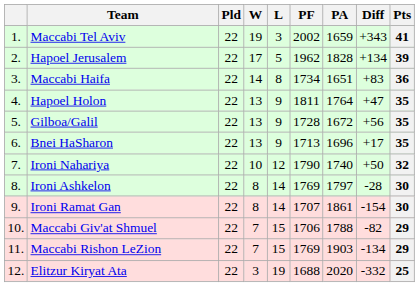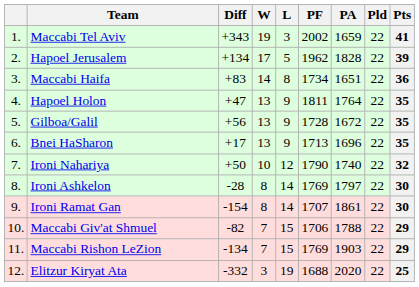 <table class="wikitable sortable" style="text-align:center">
 <tr>
 <th width=15></th>
 <th width=220>Team</th>
-<th width=20>Pld</th>
+<th width=30>Diff</th>
 <th width=20>W</th>
 <th width=20>L</th>
 <th width=20>PF</th>
 <th width=20>PA</th>
-<th width=30>Diff</th>
+<th width=20>Pld</th>
 <th width=20>Pts</th>
 </tr>
 <tr bgcolor="#ddffdd">
 <td>1.</td>
 <td align=left><a href='#'>Maccabi Tel Aviv</a></td>
-<td>22</td>
+<td>+343</td>
 <td>19</td>
 <td>3</td>
 <td>2002</td>
 <td>1659</td>
-<td>+343</td>
+<td>22</td>
 <th>41</th>
 </tr>
 <tr bgcolor="#ddffdd">
 <td>2.</td>
 <td align=left><a href='#'>Hapoel Jerusalem</a></td>
-<td>22</td>
+<td>+134</td>
 <td>17</td>
 <td>5</td>
 <td>1962</td>
 <td>1828</td>
-<td>+134</td>
+<td>22</td>
 <th>39</th>
 </tr>
 <tr bgcolor="#ddffdd">
 <td>3.</td>
 <td align=left><a href='#'>Maccabi Haifa</a></td>
-<td>22</td>
+<td>+83</td>
 <td>14</td>
 <td>8</td>
 <td>1734</td>
 <td>1651</td>
-<td>+83</td>
+<td>22</td>
 <th>36</th>
 </tr>
 <tr bgcolor="#ddffdd">
 <td>4.</td>
 <td align=left><a href='#'>Hapoel Holon</a></td>
-<td>22</td>
+<td>+47</td>
 <td>13</td>
 <td>9</td>
 <td>1811</td>
 <td>1764</td>
-<td>+47</td>
+<td>22</td>
 <th>35</th>
 </tr>
 <tr bgcolor="#ddffdd">
 <td>5.</td>
 <td align=left><a href='#'>Gilboa/Galil</a></td>
-<td>22</td>
+<td>+56</td>
 <td>13</td>
 <td>9</td>
 <td>1728</td>
 <td>1672</td>
-<td>+56</td>
+<td>22</td>
 <th>35</th>
 </tr>
 <tr bgcolor="#ddffdd">
 <td>6.</td>
 <td align=left><a href='#'>Bnei HaSharon</a></td>
-<td>22</td>
+<td>+17</td>
 <td>13</td>
 <td>9</td>
 <td>1713</td>
 <td>1696</td>
-<td>+17</td>
+<td>22</td>
 <th>35</th>
 </tr>
 <tr bgcolor="#ddffdd">
 <td>7.</td>
 <td align=left><a href='#'>Ironi Nahariya</a></td>
-<td>22</td>
+<td>+50</td>
 <td>10</td>
 <td>12</td>
 <td>1790</td>
 <td>1740</td>
-<td>+50</td>
+<td>22</td>
 <th>32</th>
 </tr>
 <tr bgcolor="#ddffdd">
 <td>8.</td>
 <td align=left><a href='#'>Ironi Ashkelon</a></td>
-<td>22</td>
+<td>-28</td>
 <td>8</td>
 <td>14</td>
 <td>1769</td>
 <td>1797</td>
-<td>-28</td>
+<td>22</td>
 <th>30</th>
 </tr>
 <tr bgcolor="#ffdddd">
 <td>9.</td>
 <td align=left><a href='#'>Ironi Ramat Gan</a></td>
-<td>22</td>
+<td>-154</td>
 <td>8</td>
 <td>14</td>
 <td>1707</td>
 <td>1861</td>
-<td>-154</td>
+<td>22</td>
 <th>30</th>
 </tr>
 <tr bgcolor="#ffdddd">
 <td>10.</td>
 <td align=left><a href='#'>Maccabi Giv'at Shmuel</a></td>
-<td>22</td>
+<td>-82</td>
 <td>7</td>
 <td>15</td>
 <td>1706</td>
 <td>1788</td>
-<td>-82</td>
+<td>22</td>
 <th>29</th>
 </tr>
 <tr bgcolor="#ffdddd">
 <td>11.</td>
 <td align=left><a href='#'>Maccabi Rishon LeZion</a></td>
-<td>22</td>
+<td>-134</td>
 <td>7</td>
 <td>15</td>
 <td>1769</td>
 <td>1903</td>
-<td>-134</td>
+<td>22</td>
 <th>29</th>
 </tr>
 <tr bgcolor="#ffdddd">
 <td>12.</td>
 <td align=left><a href='#'>Elitzur Kiryat Ata</a></td>
-<td>22</td>
+<td>-332</td>
 <td>3</td>
 <td>19</td>
 <td>1688</td>
 <td>2020</td>
-<td>-332</td>
+<td>22</td>
 <th>25</th>
 </tr>
 </table>
